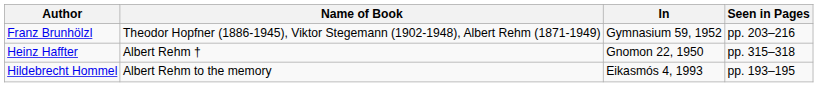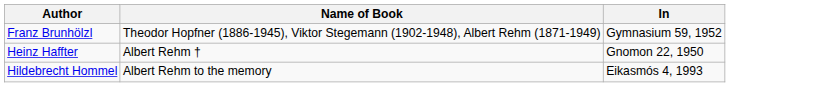 <table class="wikitable">
 <tr>
 <th>Author</th>
 <th>Name of Book</th>
 <th>In</th>
-<th>Seen in Pages</th>
 </tr>
 <tr>
 <td><a href='#'>Franz Brunhölzl</a></td>
 <td>Theodor Hopfner (1886-1945), Viktor Stegemann (1902-1948), Albert Rehm (1871-1949)</td>
 <td>Gymnasium 59, 1952</td>
-<td>pp. 203–216</td>
 </tr>
 <tr>
 <td><a href='#'>Heinz Haffter</a></td>
 <td>Albert Rehm †</td>
 <td>Gnomon 22, 1950</td>
-<td>pp. 315–318</td>
 </tr>
 <tr>
 <td><a href='#'>Hildebrecht Hommel</a></td>
 <td>Albert Rehm to the memory</td>
 <td>Eikasmós 4, 1993</td>
-<td>pp. 193–195</td>
 </tr>
 </table>
